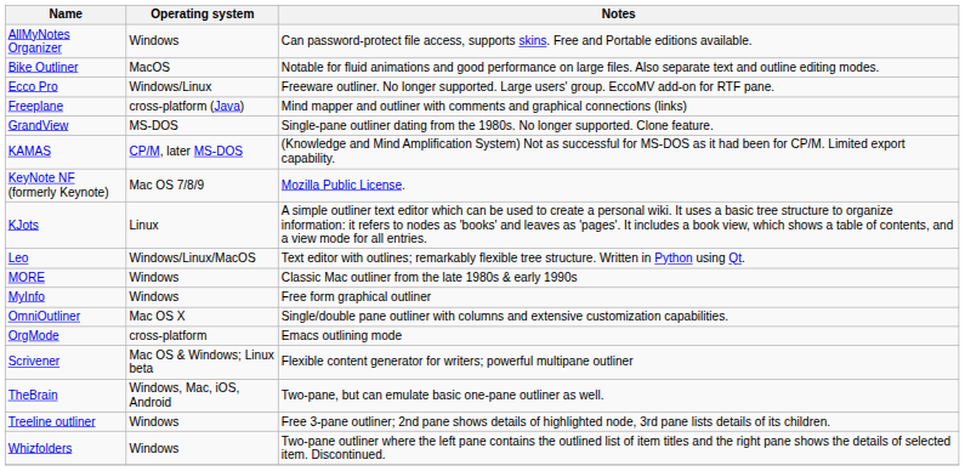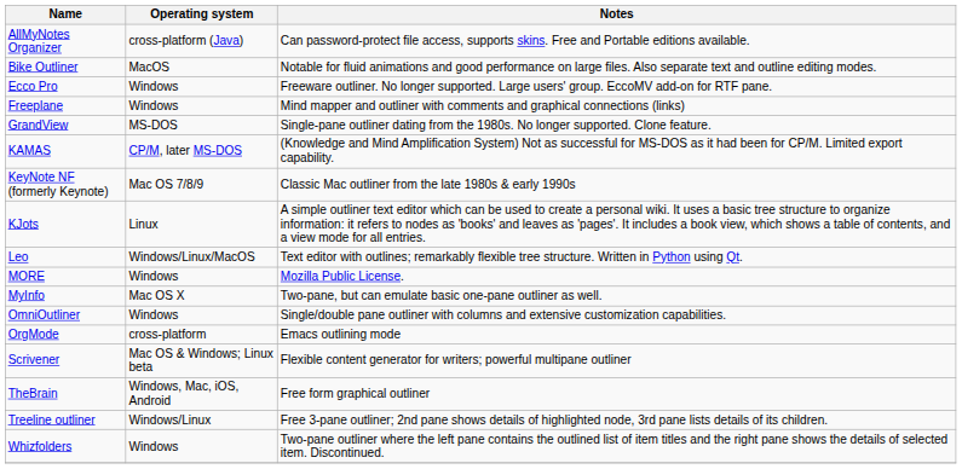 <table class="wikitable sortable" align="center">
 <tr>
 <th scope="col">Name</th>
 <th scope="col">Operating system</th>
 <th scope="col">Notes</th>
 </tr>
 <tr>
 <td><a href='#'>AllMyNotes Organizer</a></td>
-<td>Windows</td>
+<td>cross-platform (<a href='#'>Java</a>)</td>
 <td>Can password-protect file access, supports <a href='#'>skins</a>. Free and Portable editions available.</td>
 </tr>
 <tr>
 <td><a href='#'>Bike Outliner</a></td>
 <td>MacOS</td>
 <td>Notable for fluid animations and good performance on large files. Also separate text and outline editing modes.</td>
 </tr>
 <tr>
 <td><a href='#'>Ecco Pro</a></td>
-<td>Windows/Linux</td>
+<td>Windows</td>
 <td>Freeware outliner. No longer supported. Large users' group. EccoMV add-on for RTF pane.</td>
 </tr>
 <tr>
 <td><a href='#'>Freeplane</a></td>
-<td>cross-platform (<a href='#'>Java</a>)</td>
+<td>Windows</td>
 <td>Mind mapper and outliner with comments and graphical connections (links)</td>
 </tr>
 <tr>
 <td><a href='#'>GrandView</a></td>
 <td>MS-DOS</td>
 <td>Single-pane outliner dating from the 1980s. No longer supported. Clone feature.</td>
 </tr>
 <tr>
 <td><a href='#'>KAMAS</a></td>
 <td><a href='#'>CP/M</a>, later <a href='#'>MS-DOS</a></td>
 <td>(Knowledge and Mind Amplification System) Not as successful for MS-DOS as it had been for CP/M. Limited export capability.</td>
 </tr>
 <tr>
 <td><a href='#'>KeyNote NF</a> (formerly Keynote)</td>
 <td>Mac OS 7/8/9</td>
-<td><a href='#'>Mozilla Public License</a>.</td>
+<td>Classic Mac outliner from the late 1980s & early 1990s</td>
 </tr>
 <tr>
 <td><a href='#'>KJots</a></td>
 <td>Linux</td>
 <td>A simple outliner text editor which can be used to create a personal wiki. It uses a basic tree structure to organize information: it refers to nodes as 'books' and leaves as 'pages'. It includes a book view, which shows a table of contents, and a view mode for all entries.</td>
 </tr>
 <tr>
 <td><a href='#'>Leo</a></td>
 <td>Windows/Linux/MacOS</td>
 <td>Text editor with outlines; remarkably flexible tree structure. Written in <a href='#'>Python</a> using <a href='#'>Qt</a>.</td>
 </tr>
 <tr>
 <td><a href='#'>MORE</a></td>
 <td>Windows</td>
-<td>Classic Mac outliner from the late 1980s & early 1990s</td>
+<td><a href='#'>Mozilla Public License</a>.</td>
 </tr>
 <tr>
 <td><a href='#'>MyInfo</a></td>
-<td>Windows</td>
-<td>Free form graphical outliner</td>
+<td>Mac OS X</td>
+<td>Two-pane, but can emulate basic one-pane outliner as well.</td>
 </tr>
 <tr>
 <td><a href='#'>OmniOutliner</a></td>
-<td>Mac OS X</td>
+<td>Windows</td>
 <td>Single/double pane outliner with columns and extensive customization capabilities.</td>
 </tr>
 <tr>
 <td><a href='#'>OrgMode</a></td>
 <td>cross-platform</td>
 <td>Emacs outlining mode</td>
 </tr>
 <tr>
 <td><a href='#'>Scrivener</a></td>
 <td>Mac OS & Windows; Linux beta</td>
 <td>Flexible content generator for writers; powerful multipane outliner</td>
 </tr>
 <tr>
 <td><a href='#'>TheBrain</a></td>
 <td>Windows, Mac, iOS, Android</td>
-<td>Two-pane, but can emulate basic one-pane outliner as well.</td>
+<td>Free form graphical outliner</td>
 </tr>
 <tr>
 <td><a href='#'>Treeline outliner</a></td>
-<td>Windows</td>
+<td>Windows/Linux</td>
 <td>Free 3-pane outliner; 2nd pane shows details of highlighted node, 3rd pane lists details of its children.</td>
 </tr>
 <tr>
 <td><a href='#'>Whizfolders</a></td>
 <td>Windows</td>
 <td>Two-pane outliner where the left pane contains the outlined list of item titles and the right pane shows the details of selected item. Discontinued.</td>
 </tr>
 <tr>
 </tr>
 </table>
